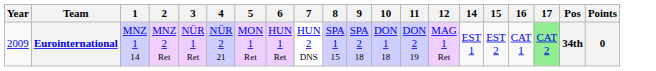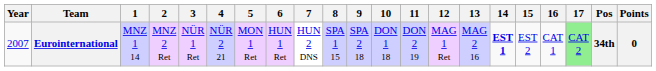 <table class="wikitable" style="text-align:center; font-size:85%">
 <tr>
 <th>Year</th>
 <th>Team</th>
 <th>1</th>
 <th>2</th>
 <th>3</th>
 <th>4</th>
 <th>5</th>
 <th>6</th>
 <th>7</th>
 <th>8</th>
 <th>9</th>
 <th>10</th>
 <th>11</th>
 <th>12</th>
+<th>13</th>
 <th>14</th>
 <th>15</th>
 <th>16</th>
 <th>17</th>
 <th>Pos</th>
 <th>Points</th>
 </tr>
 <tr>
-<td><a href='#'>2009</a></td>
+<td><a href='#'>2007</a></td>
 <th><a href='#'>Eurointernational</a></th>
 <td style="background:#CFCFFF;"><a href='#'>MNZ<br>1</a><br><small>14</small></td>
 <td style="background:#EFCFFF;"><a href='#'>MNZ<br>2</a><br><small>Ret</small></td>
 <td style="background:#EFCFFF;"><a href='#'>NÜR<br>1</a><br><small>Ret</small></td>
 <td style="background:#CFCFFF;"><a href='#'>NÜR<br>2</a><br><small>21</small></td>
 <td style="background:#EFCFFF;"><a href='#'>MON<br>1</a><br><small>Ret</small></td>
 <td style="background:#EFCFFF;"><a href='#'>HUN<br>1</a><br><small>Ret</small></td>
 <td style="background:#FFFFFF;"><a href='#'>HUN<br>2</a><br><small>DNS</small></td>
 <td style="background:#CFCFFF;"><a href='#'>SPA<br>1</a><br><small>15</small></td>
 <td style="background:#CFCFFF;"><a href='#'>SPA<br>2</a><br><small>18</small></td>
 <td style="background:#CFCFFF;"><a href='#'>DON<br>1</a><br><small>18</small></td>
 <td style="background:#CFCFFF;"><a href='#'>DON<br>2</a><br><small>19</small></td>
 <td style="background:#EFCFFF;"><a href='#'>MAG<br>1</a><br><small>Ret</small></td>
-<td><a href='#'>EST<br>1</a></td>
+<td style="background:#CFCFFF;"><a href='#'>MAG<br>2</a><br><small>16</small></td>
+<td><strong><a href='#'>EST<br>1</a></strong></td>
 <td><a href='#'>EST<br>2</a></td>
 <td><a href='#'>CAT<br>1</a></td>
 <td style="background: lightgreen;"><a href='#'>CAT<br>2</a></td>
 <th>34th</th>
 <th>0</th>
 </tr>
 </table>
